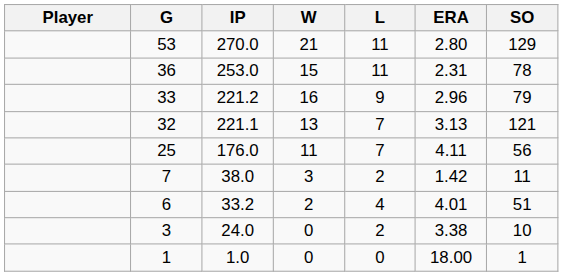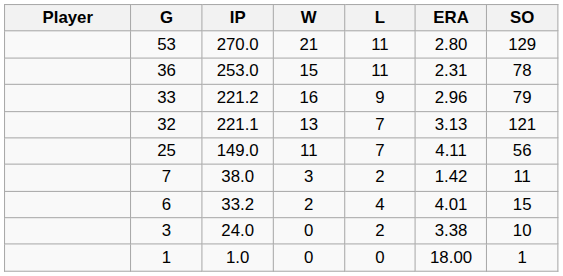 <table class="wikitable sortable">
 <tr>
 <th bgcolor="#DDDDFF" width="16%">Player</th>
 <th bgcolor="#DDDDFF" width="9%">G</th>
 <th bgcolor="#DDDDFF" width="9%">IP</th>
 <th bgcolor="#DDDDFF" width="9%">W</th>
 <th bgcolor="#DDDDFF" width="9%">L</th>
 <th bgcolor="#DDDDFF" width="9%">ERA</th>
 <th bgcolor="#DDDDFF" width="9%">SO</th>
 </tr>
 <tr align="center">
 <td></td>
 <td>53</td>
 <td>270.0</td>
 <td>21</td>
 <td>11</td>
 <td>2.80</td>
 <td>129</td>
 </tr>
 <tr align="center">
 <td></td>
 <td>36</td>
 <td>253.0</td>
 <td>15</td>
 <td>11</td>
 <td>2.31</td>
 <td>78</td>
 </tr>
 <tr align="center">
 <td></td>
 <td>33</td>
 <td>221.2</td>
 <td>16</td>
 <td>9</td>
 <td>2.96</td>
 <td>79</td>
 </tr>
 <tr align="center">
 <td></td>
 <td>32</td>
 <td>221.1</td>
 <td>13</td>
 <td>7</td>
 <td>3.13</td>
 <td>121</td>
 </tr>
 <tr align="center">
 <td></td>
 <td>25</td>
-<td>176.0</td>
+<td>149.0</td>
 <td>11</td>
 <td>7</td>
 <td>4.11</td>
 <td>56</td>
 </tr>
 <tr align="center">
 <td></td>
 <td>7</td>
 <td>38.0</td>
 <td>3</td>
 <td>2</td>
 <td>1.42</td>
 <td>11</td>
 </tr>
 <tr align="center">
 <td></td>
 <td>6</td>
 <td>33.2</td>
 <td>2</td>
 <td>4</td>
 <td>4.01</td>
-<td>51</td>
+<td>15</td>
 </tr>
 <tr align="center">
 <td></td>
 <td>3</td>
 <td>24.0</td>
 <td>0</td>
 <td>2</td>
 <td>3.38</td>
 <td>10</td>
 </tr>
 <tr align="center">
 <td></td>
 <td>1</td>
 <td>1.0</td>
 <td>0</td>
 <td>0</td>
 <td>18.00</td>
 <td>1</td>
 </tr>
 </table>
